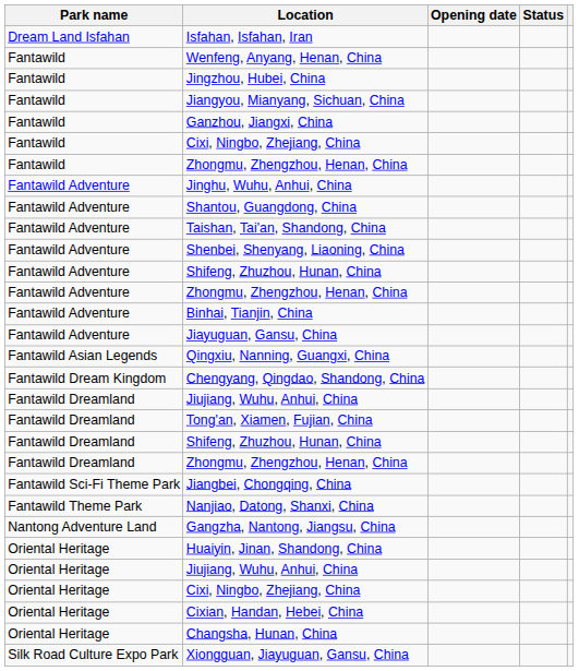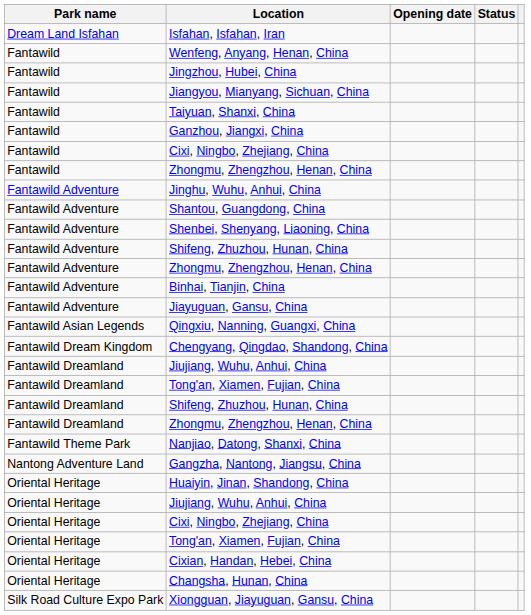 <table class="wikitable sortable">
 <tr>
 <th>Park name</th>
 <th>Location</th>
 <th>Opening date</th>
 <th>Status</th>
 <th class="unsortable"></th>
 </tr>
 <tr>
 <td><a href='#'>Dream Land Isfahan</a></td>
 <td><a href='#'>Isfahan</a>, <a href='#'>Isfahan</a>, <a href='#'>Iran</a></td>
 <td></td>
 <td></td>
 <td></td>
 </tr>
 <tr>
 <td>Fantawild</td>
 <td><a href='#'>Wenfeng</a>, <a href='#'>Anyang</a>, <a href='#'>Henan</a>, <a href='#'>China</a></td>
 <td></td>
 <td></td>
 <td></td>
 </tr>
 <tr>
 <td>Fantawild</td>
 <td><a href='#'>Jingzhou</a>, <a href='#'>Hubei</a>, <a href='#'>China</a></td>
 <td></td>
 <td></td>
 <td></td>
 </tr>
 <tr>
 <td>Fantawild</td>
 <td><a href='#'>Jiangyou</a>, <a href='#'>Mianyang</a>, <a href='#'>Sichuan</a>, <a href='#'>China</a></td>
 <td></td>
 <td></td>
 <td></td>
 </tr>
 <tr>
 <td>Fantawild</td>
+<td><a href='#'>Taiyuan</a>, <a href='#'>Shanxi</a>, <a href='#'>China</a></td>
+<td></td>
+<td></td>
+<td></td>
+</tr>
+<tr>
+<td>Fantawild</td>
 <td><a href='#'>Ganzhou</a>, <a href='#'>Jiangxi</a>, <a href='#'>China</a></td>
 <td></td>
 <td></td>
 <td></td>
 </tr>
 <tr>
 <td>Fantawild</td>
 <td><a href='#'>Cixi</a>, <a href='#'>Ningbo</a>, <a href='#'>Zhejiang</a>, <a href='#'>China</a></td>
 <td></td>
 <td></td>
 <td></td>
 </tr>
 <tr>
 <td>Fantawild</td>
 <td><a href='#'>Zhongmu</a>, <a href='#'>Zhengzhou</a>, <a href='#'>Henan</a>, <a href='#'>China</a></td>
 <td></td>
 <td></td>
 <td></td>
 </tr>
 <tr>
 <td><a href='#'>Fantawild Adventure</a></td>
 <td><a href='#'>Jinghu</a>, <a href='#'>Wuhu</a>, <a href='#'>Anhui</a>, <a href='#'>China</a></td>
 <td></td>
 <td></td>
 <td></td>
 </tr>
 <tr>
 <td>Fantawild Adventure</td>
 <td><a href='#'>Shantou</a>, <a href='#'>Guangdong</a>, <a href='#'>China</a></td>
-<td></td>
-<td></td>
-<td></td>
-</tr>
-<tr>
-<td>Fantawild Adventure</td>
-<td><a href='#'>Taishan</a>, <a href='#'>Tai'an</a>, <a href='#'>Shandong</a>, <a href='#'>China</a></td>
 <td></td>
 <td></td>
 <td></td>
 </tr>
 <tr>
 <td>Fantawild Adventure</td>
 <td><a href='#'>Shenbei</a>, <a href='#'>Shenyang</a>, <a href='#'>Liaoning</a>, <a href='#'>China</a></td>
 <td></td>
 <td></td>
 <td></td>
 </tr>
 <tr>
 <td>Fantawild Adventure</td>
 <td><a href='#'>Shifeng</a>, <a href='#'>Zhuzhou</a>, <a href='#'>Hunan</a>, <a href='#'>China</a></td>
 <td></td>
 <td></td>
 <td></td>
 </tr>
 <tr>
 <td>Fantawild Adventure</td>
 <td><a href='#'>Zhongmu</a>, <a href='#'>Zhengzhou</a>, <a href='#'>Henan</a>, <a href='#'>China</a></td>
 <td></td>
 <td></td>
 <td></td>
 </tr>
 <tr>
 <td>Fantawild Adventure</td>
 <td><a href='#'>Binhai</a>, <a href='#'>Tianjin</a>, <a href='#'>China</a></td>
 <td></td>
 <td></td>
 <td></td>
 </tr>
 <tr>
 <td>Fantawild Adventure</td>
 <td><a href='#'>Jiayuguan</a>, <a href='#'>Gansu</a>, <a href='#'>China</a></td>
 <td></td>
 <td></td>
 <td></td>
 </tr>
 <tr>
 <td>Fantawild Asian Legends</td>
 <td><a href='#'>Qingxiu</a>, <a href='#'>Nanning</a>, <a href='#'>Guangxi</a>, <a href='#'>China</a></td>
 <td></td>
 <td></td>
 <td></td>
 </tr>
 <tr>
 <td>Fantawild Dream Kingdom</td>
 <td><a href='#'>Chengyang</a>, <a href='#'>Qingdao</a>, <a href='#'>Shandong</a>, <a href='#'>China</a></td>
 <td></td>
 <td></td>
 <td></td>
 </tr>
 <tr>
 <td>Fantawild Dreamland</td>
 <td><a href='#'>Jiujiang</a>, <a href='#'>Wuhu</a>, <a href='#'>Anhui</a>, <a href='#'>China</a></td>
 <td></td>
 <td></td>
 <td></td>
 </tr>
 <tr>
 <td>Fantawild Dreamland</td>
 <td><a href='#'>Tong'an</a>, <a href='#'>Xiamen</a>, <a href='#'>Fujian</a>, <a href='#'>China</a></td>
 <td></td>
 <td></td>
 <td></td>
 </tr>
 <tr>
 <td>Fantawild Dreamland</td>
 <td><a href='#'>Shifeng</a>, <a href='#'>Zhuzhou</a>, <a href='#'>Hunan</a>, <a href='#'>China</a></td>
 <td></td>
 <td></td>
 <td></td>
 </tr>
 <tr>
 <td>Fantawild Dreamland</td>
 <td><a href='#'>Zhongmu</a>, <a href='#'>Zhengzhou</a>, <a href='#'>Henan</a>, <a href='#'>China</a></td>
 <td></td>
 <td></td>
 <td></td>
 </tr>
 <tr>
-<td>Fantawild Sci-Fi Theme Park</td>
-<td><a href='#'>Jiangbei</a>, <a href='#'>Chongqing</a>, <a href='#'>China</a></td>
-<td></td>
-<td></td>
-<td></td>
-</tr>
-<tr>
 <td>Fantawild Theme Park</td>
 <td><a href='#'>Nanjiao</a>, <a href='#'>Datong</a>, <a href='#'>Shanxi</a>, <a href='#'>China</a></td>
 <td></td>
 <td></td>
 <td></td>
 </tr>
 <tr>
 <td>Nantong Adventure Land</td>
 <td><a href='#'>Gangzha</a>, <a href='#'>Nantong</a>, <a href='#'>Jiangsu</a>, <a href='#'>China</a></td>
 <td></td>
 <td></td>
 <td></td>
 </tr>
 <tr>
 <td>Oriental Heritage</td>
 <td><a href='#'>Huaiyin</a>, <a href='#'>Jinan</a>, <a href='#'>Shandong</a>, <a href='#'>China</a></td>
 <td></td>
 <td></td>
 <td></td>
 </tr>
 <tr>
 <td>Oriental Heritage</td>
 <td><a href='#'>Jiujiang</a>, <a href='#'>Wuhu</a>, <a href='#'>Anhui</a>, <a href='#'>China</a></td>
 <td></td>
 <td></td>
 <td></td>
 </tr>
 <tr>
 <td>Oriental Heritage</td>
 <td><a href='#'>Cixi</a>, <a href='#'>Ningbo</a>, <a href='#'>Zhejiang</a>, <a href='#'>China</a></td>
 <td></td>
 <td></td>
 <td></td>
 </tr>
 <tr>
 <td>Oriental Heritage</td>
+<td><a href='#'>Tong'an</a>, <a href='#'>Xiamen</a>, <a href='#'>Fujian</a>, <a href='#'>China</a></td>
+<td></td>
+<td></td>
+<td></td>
+</tr>
+<tr>
+<td>Oriental Heritage</td>
 <td><a href='#'>Cixian</a>, <a href='#'>Handan</a>, <a href='#'>Hebei</a>, <a href='#'>China</a></td>
 <td></td>
 <td></td>
 <td></td>
 </tr>
 <tr>
 <td>Oriental Heritage</td>
 <td><a href='#'>Changsha</a>, <a href='#'>Hunan</a>, <a href='#'>China</a></td>
 <td></td>
 <td></td>
 <td></td>
 </tr>
 <tr>
 <td>Silk Road Culture Expo Park</td>
 <td><a href='#'>Xiongguan</a>, <a href='#'>Jiayuguan</a>, <a href='#'>Gansu</a>, <a href='#'>China</a></td>
 <td></td>
 <td></td>
 <td></td>
 </tr>
 </table>
